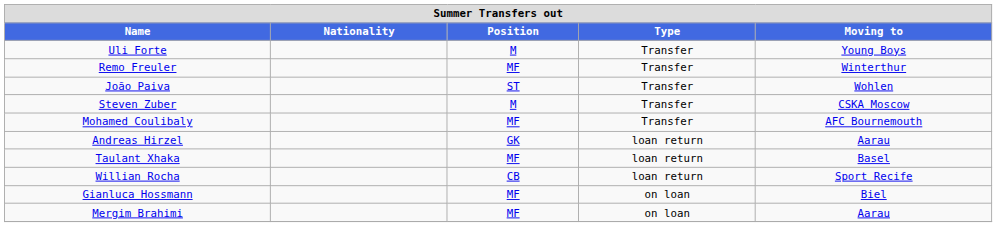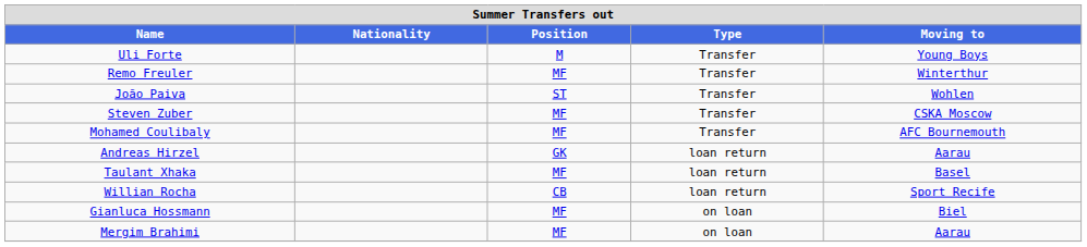 <table class="wikitable"  style="text-align:center; font-size:90%; width:85%;">
 <tr>
 <th colspan=11  style="background:#dcdcdc; text-align:center;">Summer Transfers out</th>
 </tr>
 <tr>
 <th style="background:#4169E1; color:white; text-align:center;">Name</th>
 <th style="background:#4169E1; color:white; text-align:center;">Nationality</th>
 <th style="background:#4169E1; color:white; text-align:center;">Position</th>
 <th style="background:#4169E1; color:white; text-align:center;">Type</th>
 <th style="background:#4169E1; color:white; text-align:center;">Moving to</th>
 </tr>
 <tr>
 <td><a href='#'>Uli Forte</a></td>
 <td> </td>
 <td><a href='#'>M</a></td>
 <td>Transfer</td>
 <td> <a href='#'>Young Boys</a></td>
 </tr>
 <tr>
 <td><a href='#'>Remo Freuler</a></td>
 <td></td>
 <td><a href='#'>MF</a></td>
 <td>Transfer</td>
 <td> <a href='#'>Winterthur</a></td>
 </tr>
 <tr>
 <td><a href='#'>João Paiva</a></td>
 <td></td>
 <td><a href='#'>ST</a></td>
 <td>Transfer</td>
 <td> <a href='#'>Wohlen</a></td>
 </tr>
 <tr>
 <td><a href='#'>Steven Zuber</a></td>
 <td></td>
-<td><a href='#'>M</a></td>
+<td><a href='#'>MF</a></td>
 <td>Transfer</td>
 <td> <a href='#'>CSKA Moscow</a></td>
 </tr>
 <tr>
 <td><a href='#'>Mohamed Coulibaly</a></td>
 <td> </td>
 <td><a href='#'>MF</a></td>
 <td>Transfer</td>
 <td> <a href='#'>AFC Bournemouth</a></td>
 </tr>
 <tr>
 <td><a href='#'>Andreas Hirzel</a></td>
 <td></td>
 <td><a href='#'>GK</a></td>
 <td>loan return</td>
 <td> <a href='#'>Aarau</a></td>
 </tr>
 <tr>
 <td><a href='#'>Taulant Xhaka</a></td>
 <td></td>
 <td><a href='#'>MF</a></td>
 <td>loan return</td>
 <td> <a href='#'>Basel</a></td>
 </tr>
 <tr>
 <td><a href='#'>Willian Rocha</a></td>
 <td></td>
 <td><a href='#'>CB</a></td>
 <td>loan return</td>
 <td> <a href='#'>Sport Recife</a></td>
 </tr>
 <tr>
 <td><a href='#'>Gianluca Hossmann</a></td>
 <td></td>
 <td><a href='#'>MF</a></td>
 <td>on loan</td>
 <td> <a href='#'>Biel</a></td>
 </tr>
 <tr>
 <td><a href='#'>Mergim Brahimi</a></td>
 <td></td>
 <td><a href='#'>MF</a></td>
 <td>on loan</td>
 <td> <a href='#'>Aarau</a></td>
 </tr>
 <tr>
 </tr>
 </table>
